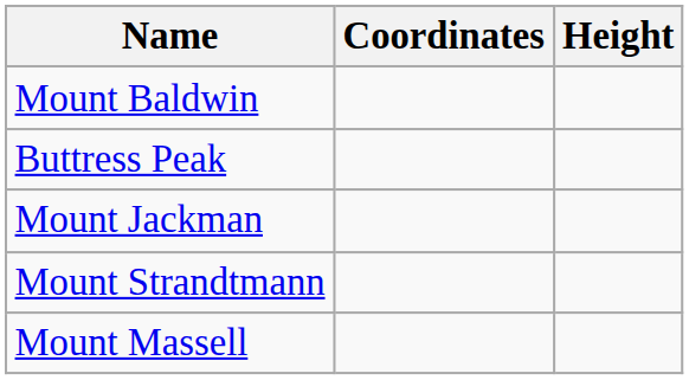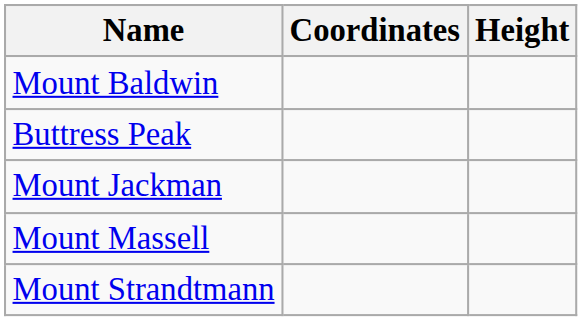 <table class="wikitable sortable">
 <tr>
 <th>Name</th>
 <th>Coordinates</th>
 <th>Height</th>
 </tr>
 <tr>
 <td><a href='#'>Mount Baldwin</a></td>
 <td></td>
 <td></td>
 </tr>
 <tr>
 <td><a href='#'>Buttress Peak</a></td>
 <td></td>
 <td></td>
 </tr>
 <tr>
 <td><a href='#'>Mount Jackman</a></td>
 <td></td>
 <td></td>
 </tr>
 <tr>
+<td><a href='#'>Mount Massell</a></td>
+<td></td>
+<td></td>
+</tr>
+<tr>
 <td><a href='#'>Mount Strandtmann</a></td>
 <td></td>
 <td></td>
 </tr>
-<tr>
-<td><a href='#'>Mount Massell</a></td>
-<td></td>
-<td></td>
-</tr>
 </table>
